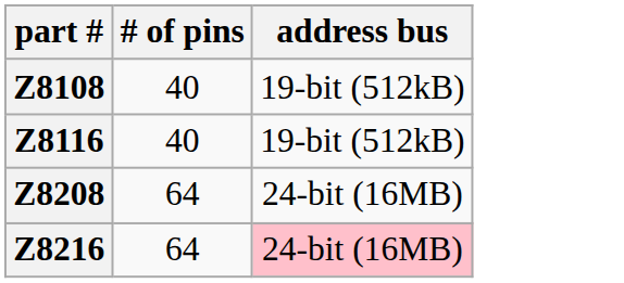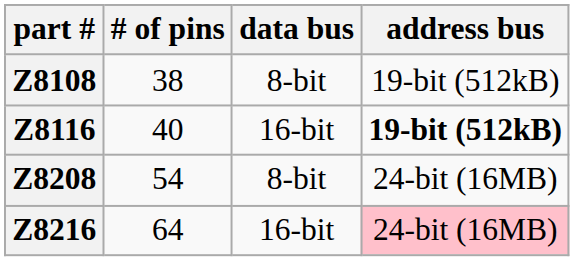 <table class="wikitable" style="text-align: center">
 <tr>
 <th>part #</th>
 <th># of pins</th>
+<th>data bus</th>
 <th>address bus</th>
 </tr>
 <tr>
 <th>Z8108</th>
-<td>40</td>
+<td>38</td>
+<td>8-bit</td>
 <td>19-bit (512kB)</td>
 </tr>
 <tr>
 <th>Z8116</th>
 <td>40</td>
-<td>19-bit (512kB)</td>
+<td>16-bit</td>
+<td><strong>19-bit (512kB)</strong></td>
 </tr>
 <tr>
 <th>Z8208</th>
-<td>64</td>
+<td>54</td>
+<td>8-bit</td>
 <td>24-bit (16MB)</td>
 </tr>
 <tr>
 <th>Z8216</th>
 <td>64</td>
+<td>16-bit</td>
 <td style="background: pink;">24-bit (16MB)</td>
 </tr>
 </table>
